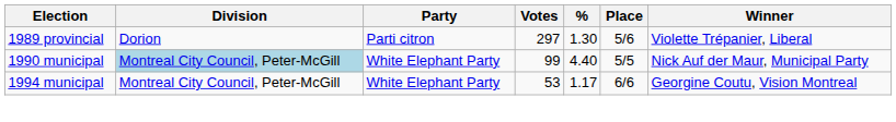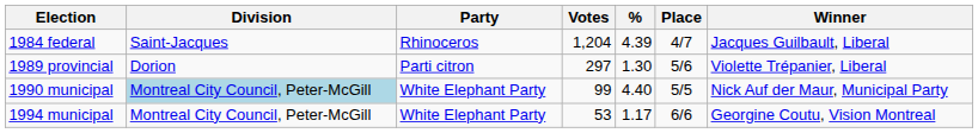 <table class="wikitable" width="1000">
 <tr>
 <th align="left">Election</th>
 <th align="left">Division</th>
 <th align="left">Party</th>
 <th align="right">Votes</th>
 <th align="right">%</th>
 <th align="center">Place</th>
 <th align="center">Winner</th>
+</tr>
+<tr>
+<td align="left"><a href='#'>1984 federal</a></td>
+<td align="left"><a href='#'>Saint-Jacques</a></td>
+<td align="left"><a href='#'>Rhinoceros</a></td>
+<td align="right">1,204</td>
+<td align="right">4.39</td>
+<td align="center">4/7</td>
+<td align="left"><a href='#'>Jacques Guilbault</a>, <a href='#'>Liberal</a></td>
 </tr>
 <tr>
 <td align="left"><a href='#'>1989 provincial</a></td>
 <td align="left"><a href='#'>Dorion</a></td>
 <td align="left"><a href='#'>Parti citron</a></td>
 <td align="right">297</td>
 <td align="right">1.30</td>
 <td align="center">5/6</td>
 <td align="left"><a href='#'>Violette Trépanier</a>, <a href='#'>Liberal</a></td>
 </tr>
 <tr>
 <td align="left"><a href='#'>1990 municipal</a></td>
 <td align="left" style="background: lightblue;"><a href='#'>Montreal City Council</a>, Peter-McGill</td>
 <td align="left"><a href='#'>White Elephant Party</a></td>
 <td align="right">99</td>
 <td align="right">4.40</td>
 <td align="center">5/5</td>
 <td align="left"><a href='#'>Nick Auf der Maur</a>, <a href='#'>Municipal Party</a></td>
 </tr>
 <tr>
 <td align="left"><a href='#'>1994 municipal</a></td>
 <td align="left"><a href='#'>Montreal City Council</a>, Peter-McGill</td>
 <td align="left"><a href='#'>White Elephant Party</a></td>
 <td align="right">53</td>
 <td align="right">1.17</td>
 <td align="center">6/6</td>
 <td align="left"><a href='#'>Georgine Coutu</a>, <a href='#'>Vision Montreal</a></td>
 </tr>
 </table>
